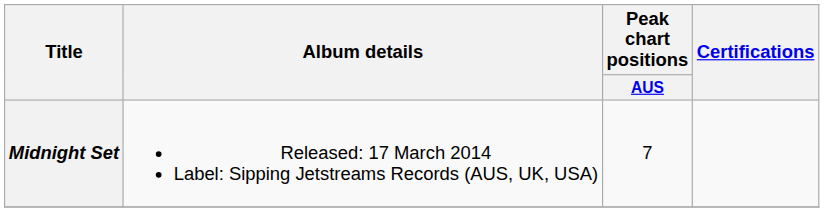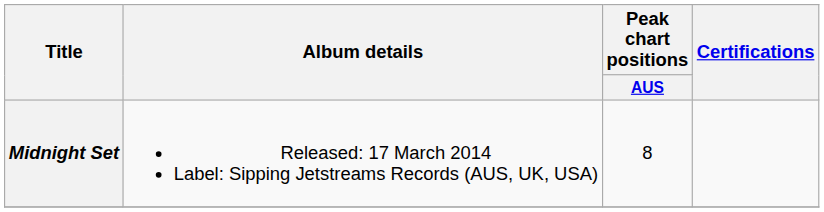 <table class="wikitable plainrowheaders" style="text-align:center;">
 <tr>
 <th scope="col" rowspan="2">Title</th>
 <th scope="col" rowspan="2">Album details</th>
 <th scope="col" colspan="1">Peak chart positions</th>
 <th scope="col" rowspan="2"><a href='#'>Certifications</a></th>
 </tr>
 <tr>
 <th scope="col" style="width:3em;font-size:85%;"><a href='#'>AUS</a><br></th>
 </tr>
 <tr>
 <th scope="row"><em>Midnight Set</em></th>
 <td><br><ul><li>Released: 17 March 2014</li><li>Label: Sipping Jetstreams Records (AUS, UK, USA)</li></ul></td>
-<td>7</td>
+<td>8</td>
 <td></td>
 </tr>
 <tr>
 </tr>
 </table>
